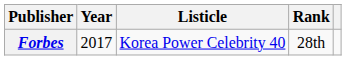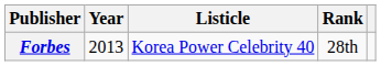 <table class="wikitable plainrowheaders" style="text-align:center">
 <tr>
 <th scope="col">Publisher</th>
 <th scope="col">Year</th>
 <th scope="col">Listicle</th>
 <th scope="col">Rank</th>
 <th scope="col" class="unsortable"></th>
 </tr>
 <tr>
 <th scope="row"><em><a href='#'>Forbes</a></em></th>
-<td>2017</td>
+<td>2013</td>
 <td style="text-align:left"><a href='#'>Korea Power Celebrity 40</a></td>
 <td>28th</td>
 <td></td>
 </tr>
 </table>
